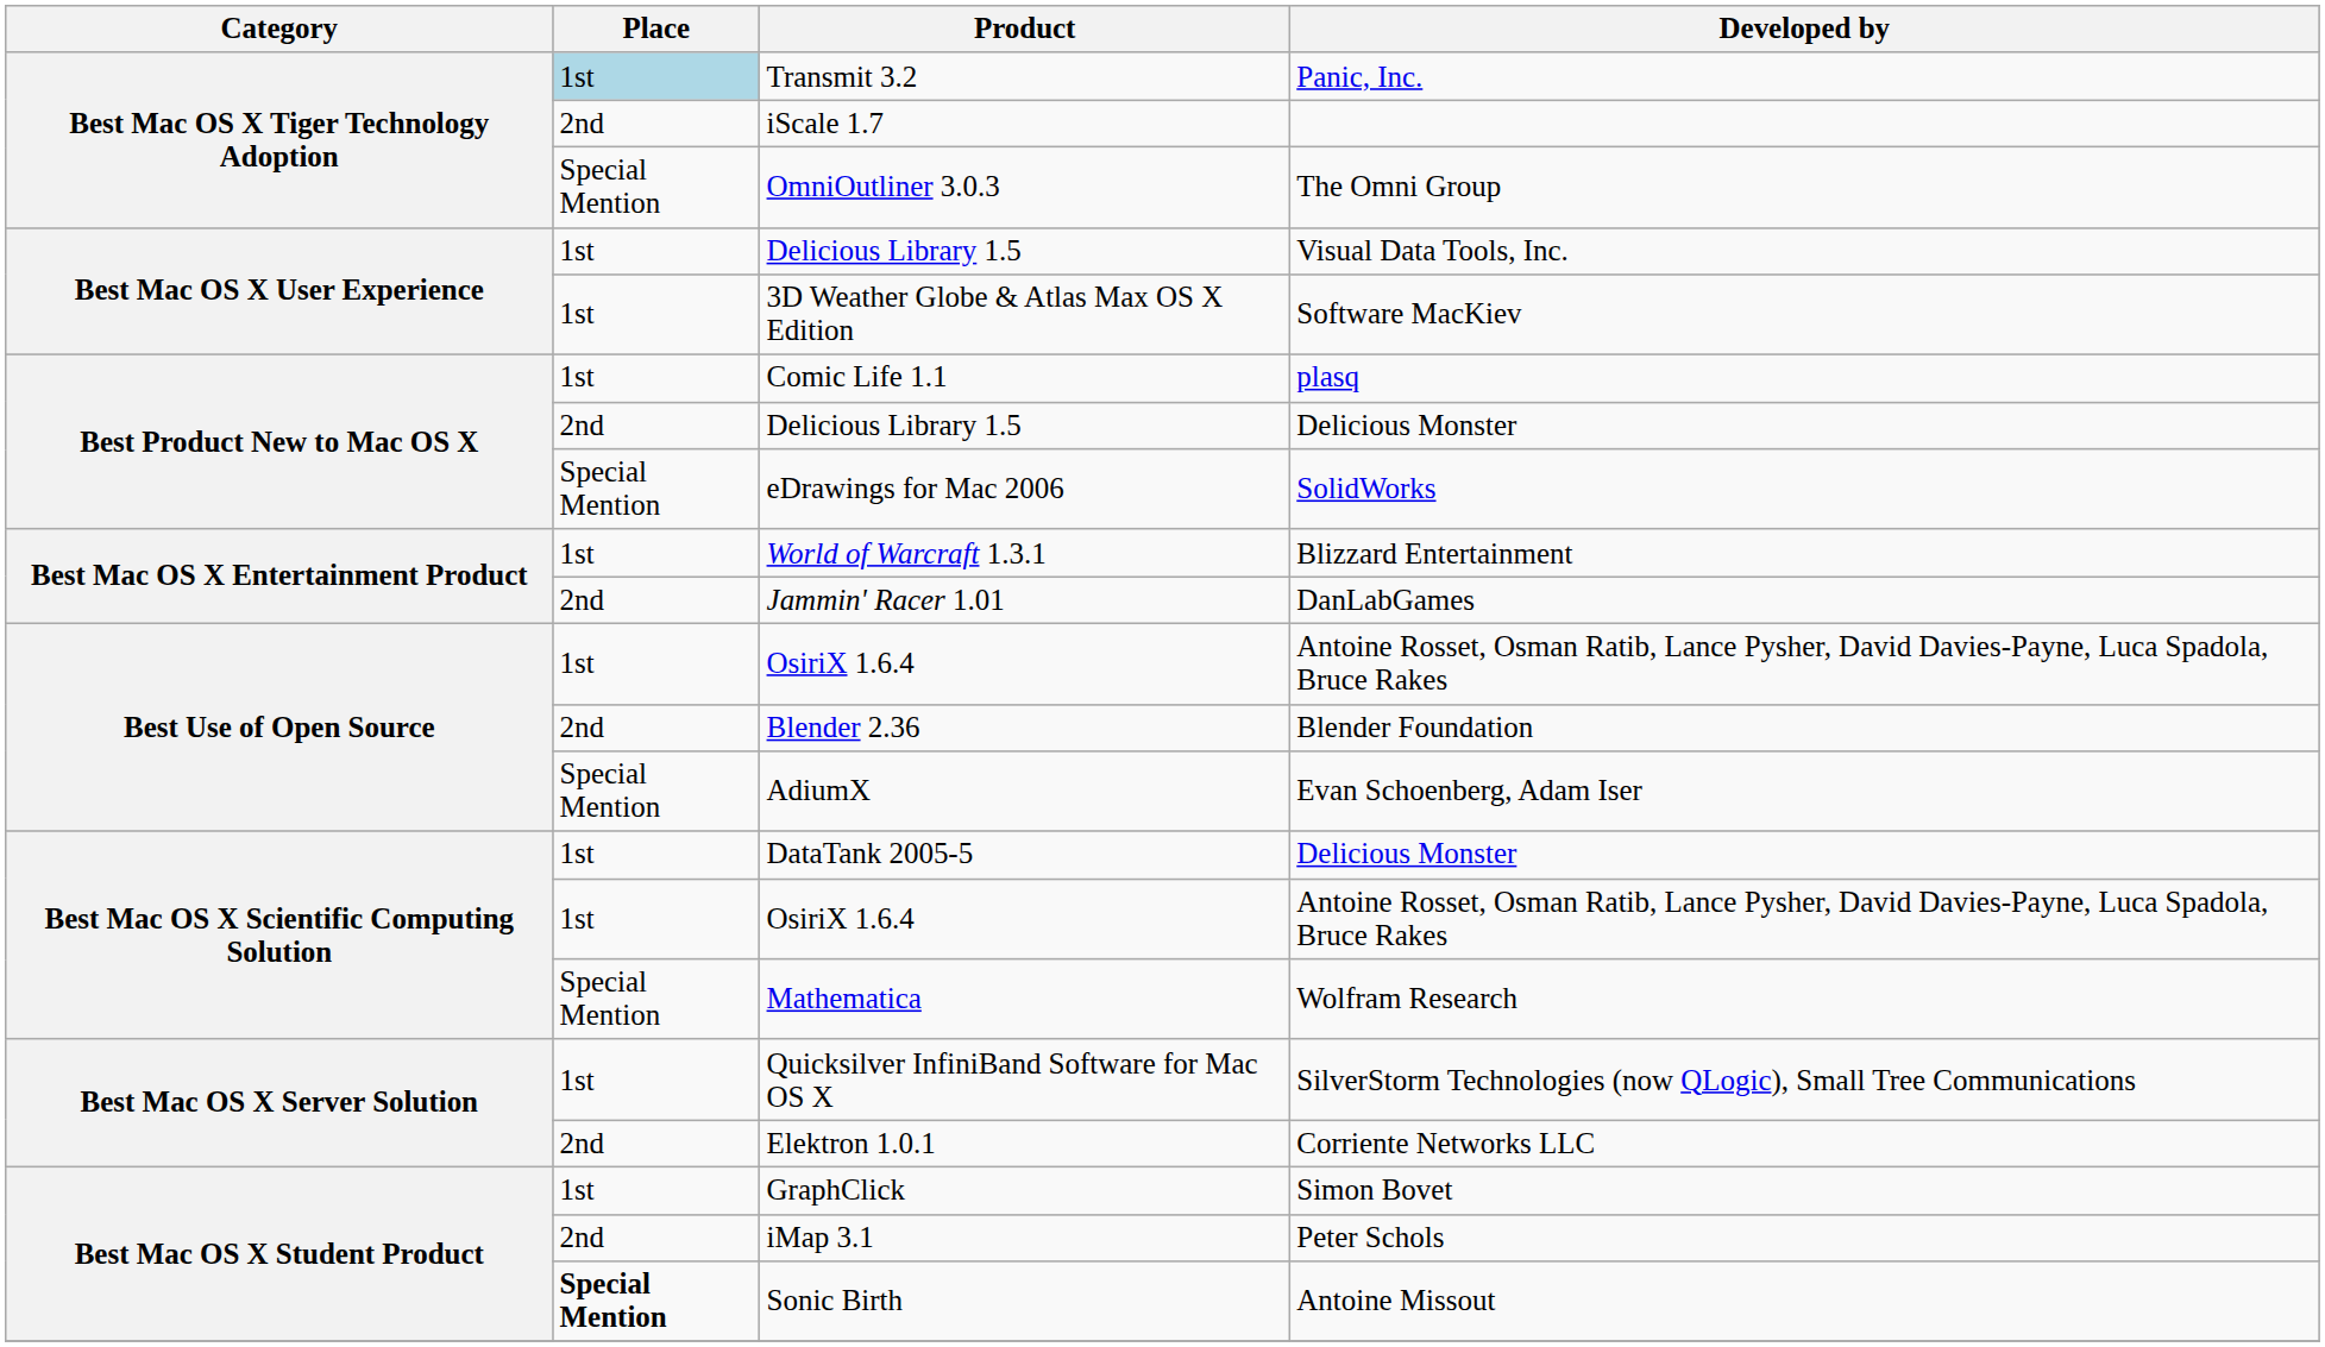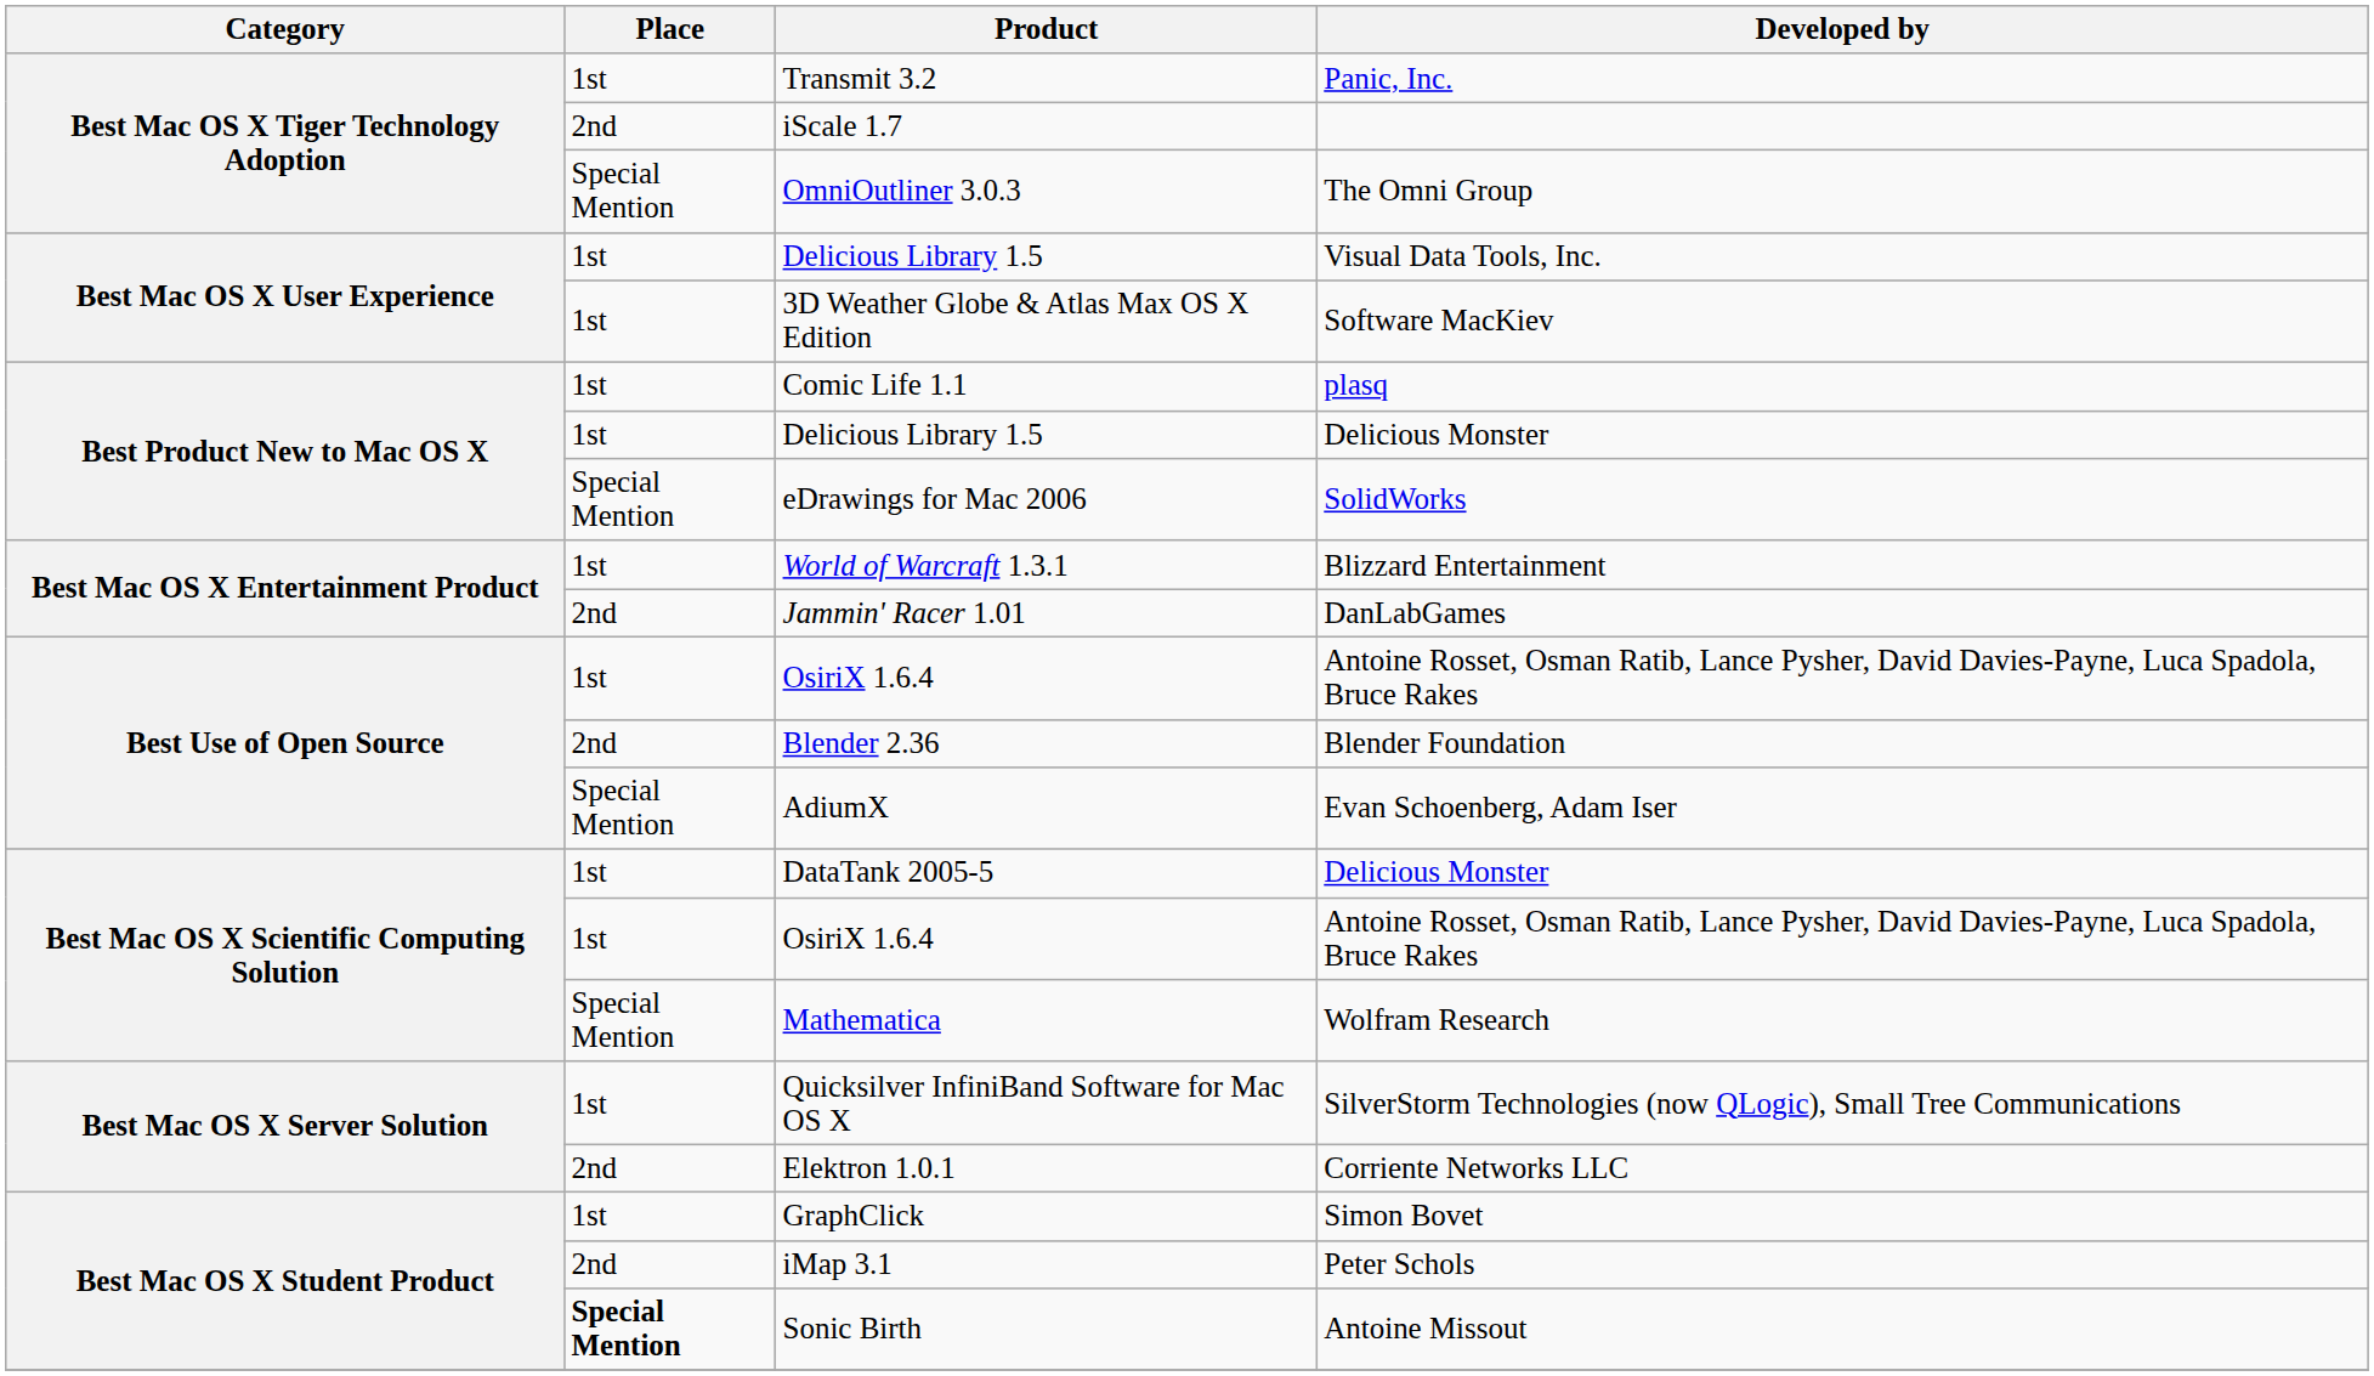 <table class="wikitable">
 <tr>
 <th>Category</th>
 <th>Place</th>
 <th>Product</th>
 <th>Developed by</th>
 </tr>
 <tr>
 <th rowspan="3">Best Mac OS X Tiger Technology Adoption</th>
-<td style="background: lightblue;">1st</td>
+<td>1st</td>
 <td>Transmit 3.2</td>
 <td><a href='#'>Panic, Inc.</a></td>
 </tr>
 <tr>
 <td>2nd</td>
 <td>iScale 1.7</td>
 <td></td>
 </tr>
 <tr>
 <td>Special Mention</td>
 <td><a href='#'>OmniOutliner</a> 3.0.3</td>
 <td>The Omni Group</td>
 </tr>
 <tr>
 <th rowspan="2">Best Mac OS X User Experience</th>
 <td>1st</td>
 <td><a href='#'>Delicious Library</a> 1.5</td>
 <td>Visual Data Tools, Inc.</td>
 </tr>
 <tr>
 <td>1st</td>
 <td>3D Weather Globe & Atlas Max OS X Edition</td>
 <td>Software MacKiev</td>
 </tr>
 <tr>
 <th rowspan="3">Best Product New to Mac OS X</th>
 <td>1st</td>
 <td>Comic Life 1.1</td>
 <td><a href='#'>plasq</a></td>
 </tr>
 <tr>
-<td>2nd</td>
+<td>1st</td>
 <td>Delicious Library 1.5</td>
 <td>Delicious Monster</td>
 </tr>
 <tr>
 <td>Special Mention</td>
 <td>eDrawings for Mac 2006</td>
 <td><a href='#'>SolidWorks</a></td>
 </tr>
 <tr>
 <th rowspan="2">Best Mac OS X Entertainment Product</th>
 <td>1st</td>
 <td><em><a href='#'>World of Warcraft</a></em> 1.3.1</td>
 <td>Blizzard Entertainment</td>
 </tr>
 <tr>
 <td>2nd</td>
 <td><em>Jammin' Racer</em> 1.01</td>
 <td>DanLabGames</td>
 </tr>
 <tr>
 <th rowspan="3">Best Use of Open Source</th>
 <td>1st</td>
 <td><a href='#'>OsiriX</a> 1.6.4</td>
 <td>Antoine Rosset, Osman Ratib, Lance Pysher, David Davies-Payne, Luca Spadola, Bruce Rakes</td>
 </tr>
 <tr>
 <td>2nd</td>
 <td><a href='#'>Blender</a> 2.36</td>
 <td>Blender Foundation</td>
 </tr>
 <tr>
 <td>Special Mention</td>
 <td>AdiumX</td>
 <td>Evan Schoenberg, Adam Iser</td>
 </tr>
 <tr>
 <th rowspan="3">Best Mac OS X Scientific Computing Solution</th>
 <td>1st</td>
 <td>DataTank 2005-5</td>
 <td><a href='#'>Delicious Monster</a></td>
 </tr>
 <tr>
 <td>1st</td>
 <td>OsiriX 1.6.4</td>
 <td>Antoine Rosset, Osman Ratib, Lance Pysher, David Davies-Payne, Luca Spadola, Bruce Rakes</td>
 </tr>
 <tr>
 <td>Special Mention</td>
 <td><a href='#'>Mathematica</a></td>
 <td>Wolfram Research</td>
 </tr>
 <tr>
 <th rowspan="2">Best Mac OS X Server Solution</th>
 <td>1st</td>
 <td>Quicksilver InfiniBand Software for Mac OS X</td>
 <td>SilverStorm Technologies (now <a href='#'>QLogic</a>), Small Tree Communications</td>
 </tr>
 <tr>
 <td>2nd</td>
 <td>Elektron 1.0.1</td>
 <td>Corriente Networks LLC</td>
 </tr>
 <tr>
 <th rowspan="3">Best Mac OS X Student Product</th>
 <td>1st</td>
 <td>GraphClick</td>
 <td>Simon Bovet</td>
 </tr>
 <tr>
 <td>2nd</td>
 <td>iMap 3.1</td>
 <td>Peter Schols</td>
 </tr>
 <tr>
 <td><strong>Special Mention</strong></td>
 <td>Sonic Birth</td>
 <td>Antoine Missout</td>
 </tr>
 <tr>
 </tr>
 </table>
